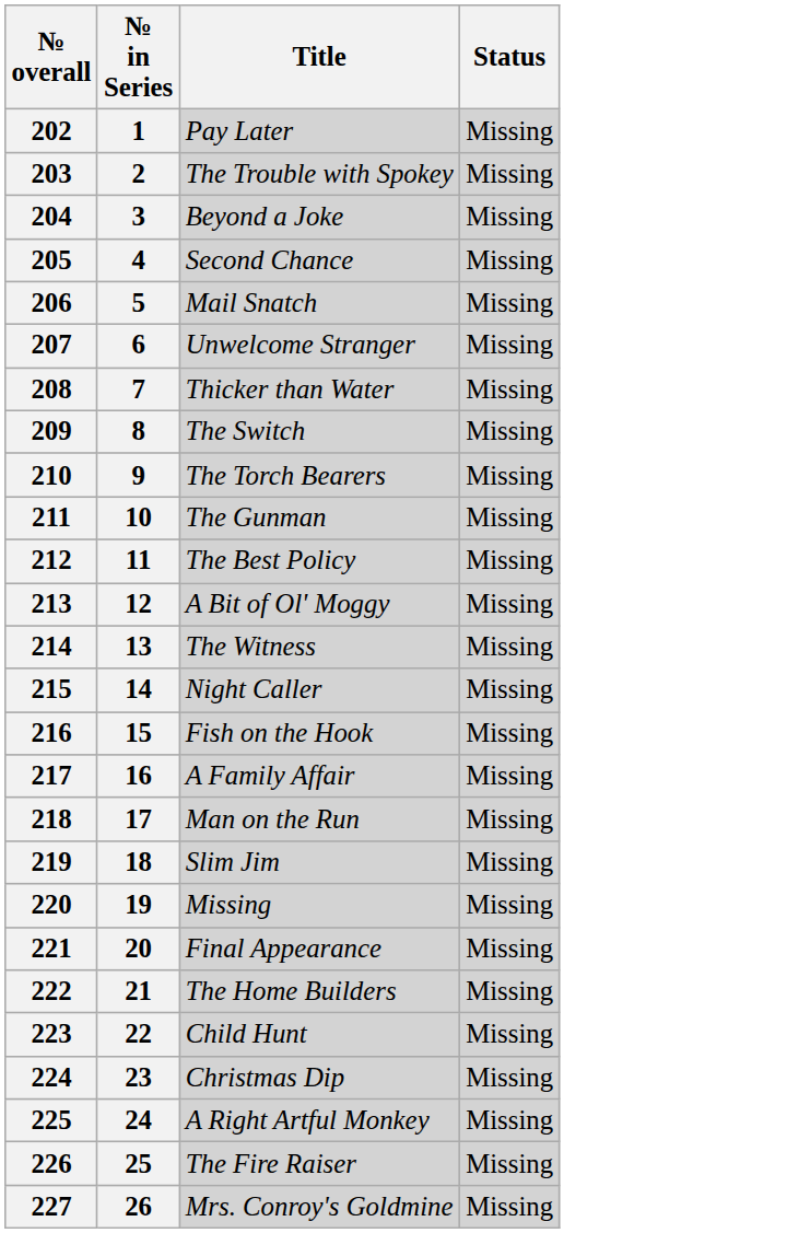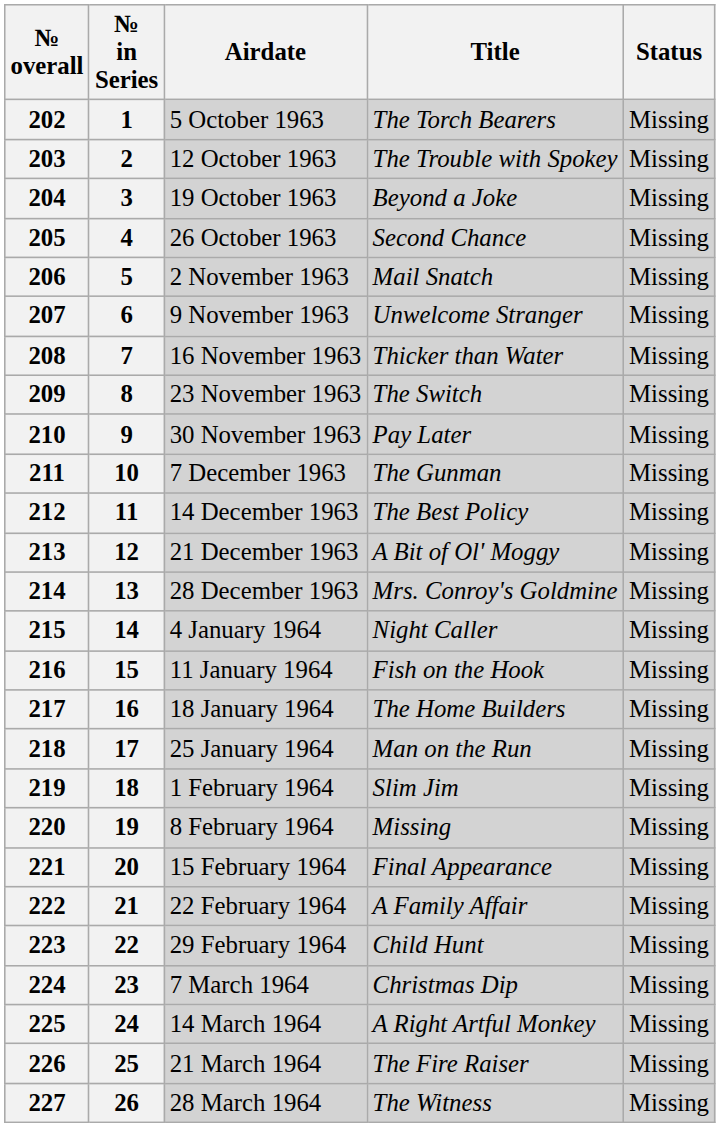 <table class="wikitable">
 <tr>
 <th>№<br>overall</th>
 <th>№<br>in<br>Series</th>
+<th>Airdate</th>
 <th>Title</th>
 <th>Status</th>
 </tr>
 <tr style="background:lightgrey;">
 <th style="text-align:center;">202</th>
 <th style="text-align:center;">1</th>
-<td><em>Pay Later</em></td>
+<td>5 October 1963</td>
+<td><em>The Torch Bearers</em></td>
 <td>Missing</td>
 </tr>
 <tr style="background:lightgrey;">
 <th style="text-align:center;">203</th>
 <th style="text-align:center;">2</th>
+<td>12 October 1963</td>
 <td><em>The Trouble with Spokey</em></td>
 <td>Missing</td>
 </tr>
 <tr style="background:lightgrey;">
 <th style="text-align:center;">204</th>
 <th style="text-align:center;">3</th>
+<td>19 October 1963</td>
 <td><em>Beyond a Joke</em></td>
 <td>Missing</td>
 </tr>
 <tr style="background:lightgrey;">
 <th style="text-align:center;">205</th>
 <th style="text-align:center;">4</th>
+<td>26 October 1963</td>
 <td><em>Second Chance</em></td>
 <td>Missing</td>
 </tr>
 <tr style="background:lightgrey;">
 <th style="text-align:center;">206</th>
 <th style="text-align:center;">5</th>
+<td>2 November 1963</td>
 <td><em>Mail Snatch</em></td>
 <td>Missing</td>
 </tr>
 <tr style="background:lightgrey;">
 <th style="text-align:center;">207</th>
 <th style="text-align:center;">6</th>
+<td>9 November 1963</td>
 <td><em>Unwelcome Stranger</em></td>
 <td>Missing</td>
 </tr>
 <tr style="background:lightgrey;">
 <th style="text-align:center;">208</th>
 <th style="text-align:center;">7</th>
+<td>16 November 1963</td>
 <td><em>Thicker than Water</em></td>
 <td>Missing</td>
 </tr>
 <tr style="background:lightgrey;">
 <th style="text-align:center;">209</th>
 <th style="text-align:center;">8</th>
+<td>23 November 1963</td>
 <td><em>The Switch</em></td>
 <td>Missing</td>
 </tr>
 <tr style="background:lightgrey;">
 <th style="text-align:center;">210</th>
 <th style="text-align:center;">9</th>
-<td><em>The Torch Bearers</em></td>
+<td>30 November 1963</td>
+<td><em>Pay Later</em></td>
 <td>Missing</td>
 </tr>
 <tr style="background:lightgrey;">
 <th style="text-align:center;">211</th>
 <th style="text-align:center;">10</th>
+<td>7 December 1963</td>
 <td><em>The Gunman</em></td>
 <td>Missing</td>
 </tr>
 <tr style="background:lightgrey;">
 <th style="text-align:center;">212</th>
 <th style="text-align:center;">11</th>
+<td>14 December 1963</td>
 <td><em>The Best Policy</em></td>
 <td>Missing</td>
 </tr>
 <tr style="background:lightgrey;">
 <th style="text-align:center;">213</th>
 <th style="text-align:center;">12</th>
+<td>21 December 1963</td>
 <td><em>A Bit of Ol' Moggy</em></td>
 <td>Missing</td>
 </tr>
 <tr style="background:lightgrey;">
 <th style="text-align:center;">214</th>
 <th style="text-align:center;">13</th>
-<td><em>The Witness</em></td>
+<td>28 December 1963</td>
+<td><em>Mrs. Conroy's Goldmine</em></td>
 <td>Missing</td>
 </tr>
 <tr style="background:lightgrey;">
 <th style="text-align:center;">215</th>
 <th style="text-align:center;">14</th>
+<td>4 January 1964</td>
 <td><em>Night Caller</em></td>
 <td>Missing</td>
 </tr>
 <tr style="background:lightgrey;">
 <th style="text-align:center;">216</th>
 <th style="text-align:center;">15</th>
+<td>11 January 1964</td>
 <td><em>Fish on the Hook</em></td>
 <td>Missing</td>
 </tr>
 <tr style="background:lightgrey;">
 <th style="text-align:center;">217</th>
 <th style="text-align:center;">16</th>
-<td><em>A Family Affair</em></td>
+<td>18 January 1964</td>
+<td><em>The Home Builders</em></td>
 <td>Missing</td>
 </tr>
 <tr style="background:lightgrey;">
 <th style="text-align:center;">218</th>
 <th style="text-align:center;">17</th>
+<td>25 January 1964</td>
 <td><em>Man on the Run</em></td>
 <td>Missing</td>
 </tr>
 <tr style="background:lightgrey;">
 <th style="text-align:center;">219</th>
 <th style="text-align:center;">18</th>
+<td>1 February 1964</td>
 <td><em>Slim Jim</em></td>
 <td>Missing</td>
 </tr>
 <tr style="background:lightgrey;">
 <th style="text-align:center;">220</th>
 <th style="text-align:center;">19</th>
+<td>8 February 1964</td>
 <td><em>Missing</em></td>
 <td>Missing</td>
 </tr>
 <tr style="background:lightgrey;">
 <th style="text-align:center;">221</th>
 <th style="text-align:center;">20</th>
+<td>15 February 1964</td>
 <td><em>Final Appearance</em></td>
 <td>Missing</td>
 </tr>
 <tr style="background:lightgrey;">
 <th style="text-align:center;">222</th>
 <th style="text-align:center;">21</th>
-<td><em>The Home Builders</em></td>
+<td>22 February 1964</td>
+<td><em>A Family Affair</em></td>
 <td>Missing</td>
 </tr>
 <tr style="background:lightgrey;">
 <th style="text-align:center;">223</th>
 <th style="text-align:center;">22</th>
+<td>29 February 1964</td>
 <td><em>Child Hunt</em></td>
 <td>Missing</td>
 </tr>
 <tr style="background:lightgrey;">
 <th style="text-align:center;">224</th>
 <th style="text-align:center;">23</th>
+<td>7 March 1964</td>
 <td><em>Christmas Dip</em></td>
 <td>Missing</td>
 </tr>
 <tr style="background:lightgrey;">
 <th style="text-align:center;">225</th>
 <th style="text-align:center;">24</th>
+<td>14 March 1964</td>
 <td><em>A Right Artful Monkey</em></td>
 <td>Missing</td>
 </tr>
 <tr style="background:lightgrey;">
 <th style="text-align:center;">226</th>
 <th style="text-align:center;">25</th>
+<td>21 March 1964</td>
 <td><em>The Fire Raiser</em></td>
 <td>Missing</td>
 </tr>
 <tr style="background:lightgrey;">
 <th style="text-align:center;">227</th>
 <th style="text-align:center;">26</th>
-<td><em>Mrs. Conroy's Goldmine</em></td>
+<td>28 March 1964</td>
+<td><em>The Witness</em></td>
 <td>Missing</td>
 </tr>
 </table>
